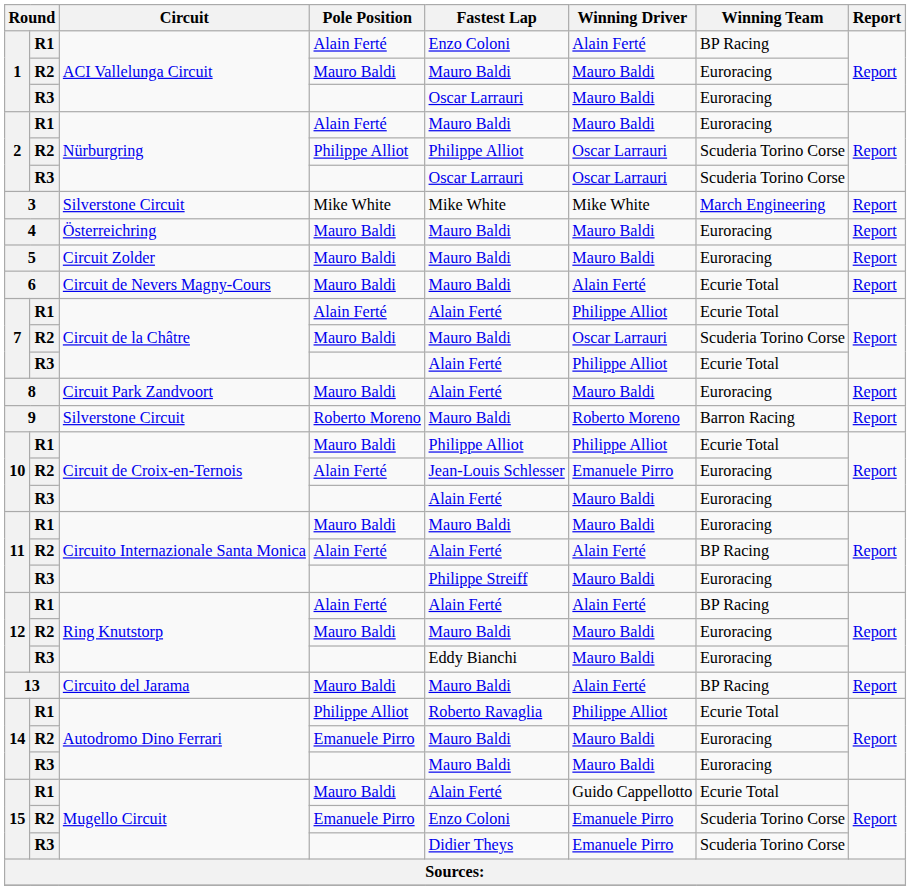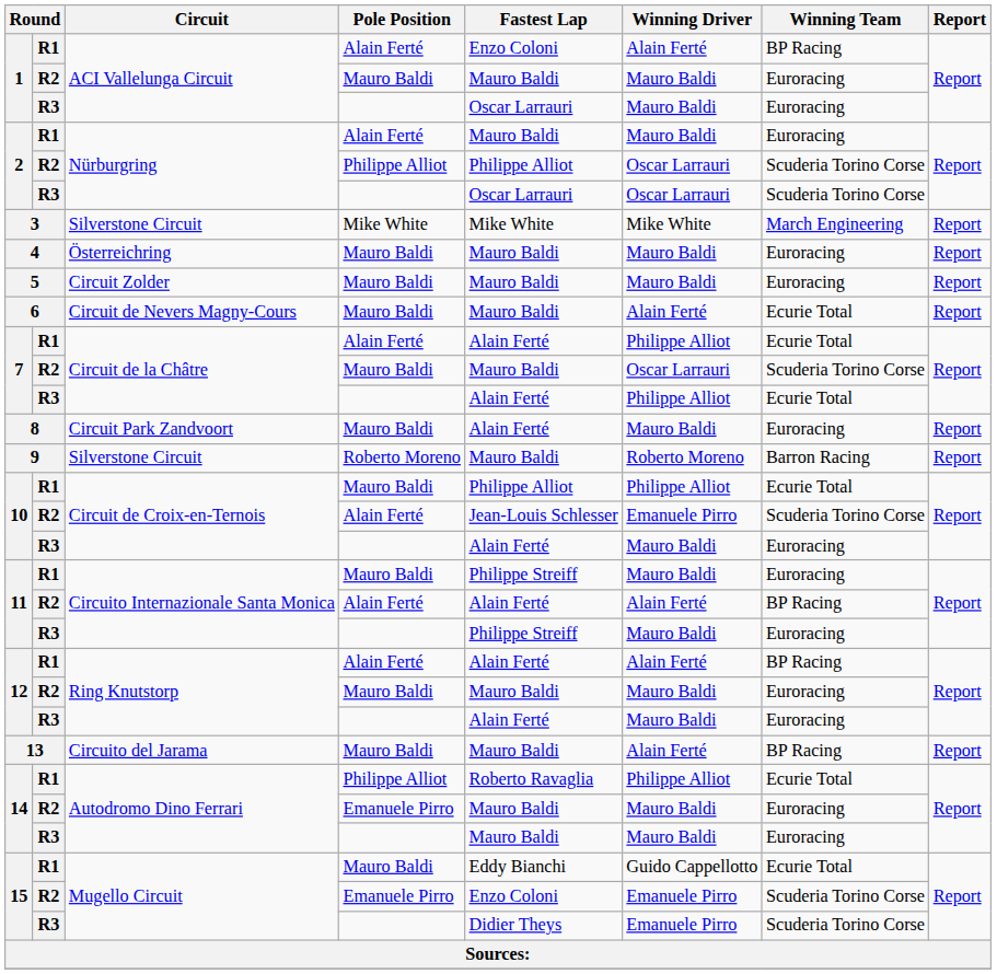 <table class="wikitable" style="font-size: 85%;">
 <tr>
 <th colspan="2">Round</th>
 <th>Circuit</th>
 <th>Pole Position</th>
 <th>Fastest Lap</th>
 <th>Winning Driver</th>
 <th>Winning Team</th>
 <th>Report</th>
 </tr>
 <tr>
 <th rowspan="3">1</th>
 <th>R1</th>
 <td rowspan="3"> <a href='#'>ACI Vallelunga Circuit</a></td>
 <td> <a href='#'>Alain Ferté</a></td>
 <td> <a href='#'>Enzo Coloni</a></td>
 <td> <a href='#'>Alain Ferté</a></td>
 <td>BP Racing</td>
 <td rowspan="3"><a href='#'>Report</a></td>
 </tr>
 <tr>
 <th>R2</th>
 <td> <a href='#'>Mauro Baldi</a></td>
 <td> <a href='#'>Mauro Baldi</a></td>
 <td> <a href='#'>Mauro Baldi</a></td>
 <td>Euroracing</td>
 </tr>
 <tr>
 <th>R3</th>
 <td></td>
 <td> <a href='#'>Oscar Larrauri</a></td>
 <td> <a href='#'>Mauro Baldi</a></td>
 <td>Euroracing</td>
 </tr>
 <tr>
 <th rowspan="3">2</th>
 <th>R1</th>
 <td rowspan="3"> <a href='#'>Nürburgring</a></td>
 <td> <a href='#'>Alain Ferté</a></td>
 <td> <a href='#'>Mauro Baldi</a></td>
 <td> <a href='#'>Mauro Baldi</a></td>
 <td>Euroracing</td>
 <td rowspan="3"><a href='#'>Report</a></td>
 </tr>
 <tr>
 <th>R2</th>
 <td> <a href='#'>Philippe Alliot</a></td>
 <td> <a href='#'>Philippe Alliot</a></td>
 <td> <a href='#'>Oscar Larrauri</a></td>
 <td>Scuderia Torino Corse</td>
 </tr>
 <tr>
 <th>R3</th>
 <td></td>
 <td> <a href='#'>Oscar Larrauri</a></td>
 <td> <a href='#'>Oscar Larrauri</a></td>
 <td>Scuderia Torino Corse</td>
 </tr>
 <tr>
 <th colspan="2">3</th>
 <td> <a href='#'>Silverstone Circuit</a></td>
 <td> Mike White</td>
 <td> Mike White</td>
 <td> Mike White</td>
 <td><a href='#'>March Engineering</a></td>
 <td><a href='#'>Report</a></td>
 </tr>
 <tr>
 <th colspan="2">4</th>
 <td> <a href='#'>Österreichring</a></td>
 <td> <a href='#'>Mauro Baldi</a></td>
 <td> <a href='#'>Mauro Baldi</a></td>
 <td> <a href='#'>Mauro Baldi</a></td>
 <td>Euroracing</td>
 <td><a href='#'>Report</a></td>
 </tr>
 <tr>
 <th colspan="2">5</th>
 <td> <a href='#'>Circuit Zolder</a></td>
 <td> <a href='#'>Mauro Baldi</a></td>
 <td> <a href='#'>Mauro Baldi</a></td>
 <td> <a href='#'>Mauro Baldi</a></td>
 <td>Euroracing</td>
 <td><a href='#'>Report</a></td>
 </tr>
 <tr>
 <th colspan="2">6</th>
 <td> <a href='#'>Circuit de Nevers Magny-Cours</a></td>
 <td> <a href='#'>Mauro Baldi</a></td>
 <td> <a href='#'>Mauro Baldi</a></td>
 <td> <a href='#'>Alain Ferté</a></td>
 <td>Ecurie Total</td>
 <td><a href='#'>Report</a></td>
 </tr>
 <tr>
 <th rowspan="3">7</th>
 <th>R1</th>
 <td rowspan="3"> <a href='#'>Circuit de la Châtre</a></td>
 <td> <a href='#'>Alain Ferté</a></td>
 <td> <a href='#'>Alain Ferté</a></td>
 <td> <a href='#'>Philippe Alliot</a></td>
 <td>Ecurie Total</td>
 <td rowspan="3"><a href='#'>Report</a></td>
 </tr>
 <tr>
 <th>R2</th>
 <td> <a href='#'>Mauro Baldi</a></td>
 <td> <a href='#'>Mauro Baldi</a></td>
 <td> <a href='#'>Oscar Larrauri</a></td>
 <td>Scuderia Torino Corse</td>
 </tr>
 <tr>
 <th>R3</th>
 <td></td>
 <td> <a href='#'>Alain Ferté</a></td>
 <td> <a href='#'>Philippe Alliot</a></td>
 <td>Ecurie Total</td>
 </tr>
 <tr>
 <th colspan="2">8</th>
 <td> <a href='#'>Circuit Park Zandvoort</a></td>
 <td> <a href='#'>Mauro Baldi</a></td>
 <td> <a href='#'>Alain Ferté</a></td>
 <td> <a href='#'>Mauro Baldi</a></td>
 <td>Euroracing</td>
 <td><a href='#'>Report</a></td>
 </tr>
 <tr>
 <th colspan="2">9</th>
 <td> <a href='#'>Silverstone Circuit</a></td>
 <td> <a href='#'>Roberto Moreno</a></td>
 <td> <a href='#'>Mauro Baldi</a></td>
 <td> <a href='#'>Roberto Moreno</a></td>
 <td>Barron Racing</td>
 <td><a href='#'>Report</a></td>
 </tr>
 <tr>
 <th rowspan="3">10</th>
 <th>R1</th>
 <td rowspan="3"> <a href='#'>Circuit de Croix-en-Ternois</a></td>
 <td> <a href='#'>Mauro Baldi</a></td>
 <td> <a href='#'>Philippe Alliot</a></td>
 <td> <a href='#'>Philippe Alliot</a></td>
 <td>Ecurie Total</td>
 <td rowspan="3"><a href='#'>Report</a></td>
 </tr>
 <tr>
 <th>R2</th>
 <td> <a href='#'>Alain Ferté</a></td>
 <td> <a href='#'>Jean-Louis Schlesser</a></td>
 <td> <a href='#'>Emanuele Pirro</a></td>
-<td>Euroracing</td>
+<td>Scuderia Torino Corse</td>
 </tr>
 <tr>
 <th>R3</th>
 <td></td>
 <td> <a href='#'>Alain Ferté</a></td>
 <td> <a href='#'>Mauro Baldi</a></td>
 <td>Euroracing</td>
 </tr>
 <tr>
 <th rowspan="3">11</th>
 <th>R1</th>
 <td rowspan="3"> <a href='#'>Circuito Internazionale Santa Monica</a></td>
 <td> <a href='#'>Mauro Baldi</a></td>
-<td> <a href='#'>Mauro Baldi</a></td>
+<td> <a href='#'>Philippe Streiff</a></td>
 <td> <a href='#'>Mauro Baldi</a></td>
 <td>Euroracing</td>
 <td rowspan="3"><a href='#'>Report</a></td>
 </tr>
 <tr>
 <th>R2</th>
 <td> <a href='#'>Alain Ferté</a></td>
 <td> <a href='#'>Alain Ferté</a></td>
 <td> <a href='#'>Alain Ferté</a></td>
 <td>BP Racing</td>
 </tr>
 <tr>
 <th>R3</th>
 <td></td>
 <td> <a href='#'>Philippe Streiff</a></td>
 <td> <a href='#'>Mauro Baldi</a></td>
 <td>Euroracing</td>
 </tr>
 <tr>
 <th rowspan="3">12</th>
 <th>R1</th>
 <td rowspan="3"> <a href='#'>Ring Knutstorp</a></td>
 <td> <a href='#'>Alain Ferté</a></td>
 <td> <a href='#'>Alain Ferté</a></td>
 <td> <a href='#'>Alain Ferté</a></td>
 <td>BP Racing</td>
 <td rowspan="3"><a href='#'>Report</a></td>
 </tr>
 <tr>
 <th>R2</th>
 <td> <a href='#'>Mauro Baldi</a></td>
 <td> <a href='#'>Mauro Baldi</a></td>
 <td> <a href='#'>Mauro Baldi</a></td>
 <td>Euroracing</td>
 </tr>
 <tr>
 <th>R3</th>
 <td></td>
-<td> Eddy Bianchi</td>
+<td> <a href='#'>Alain Ferté</a></td>
 <td> <a href='#'>Mauro Baldi</a></td>
 <td>Euroracing</td>
 </tr>
 <tr>
 <th colspan="2">13</th>
 <td> <a href='#'>Circuito del Jarama</a></td>
 <td> <a href='#'>Mauro Baldi</a></td>
 <td> <a href='#'>Mauro Baldi</a></td>
 <td> <a href='#'>Alain Ferté</a></td>
 <td>BP Racing</td>
 <td><a href='#'>Report</a></td>
 </tr>
 <tr>
 <th rowspan="3">14</th>
 <th>R1</th>
 <td rowspan="3"> <a href='#'>Autodromo Dino Ferrari</a></td>
 <td> <a href='#'>Philippe Alliot</a></td>
 <td> <a href='#'>Roberto Ravaglia</a></td>
 <td> <a href='#'>Philippe Alliot</a></td>
 <td>Ecurie Total</td>
 <td rowspan="3"><a href='#'>Report</a></td>
 </tr>
 <tr>
 <th>R2</th>
 <td> <a href='#'>Emanuele Pirro</a></td>
 <td> <a href='#'>Mauro Baldi</a></td>
 <td> <a href='#'>Mauro Baldi</a></td>
 <td>Euroracing</td>
 </tr>
 <tr>
 <th>R3</th>
 <td></td>
 <td> <a href='#'>Mauro Baldi</a></td>
 <td> <a href='#'>Mauro Baldi</a></td>
 <td>Euroracing</td>
 </tr>
 <tr>
 <th rowspan="3">15</th>
 <th>R1</th>
 <td rowspan="3"> <a href='#'>Mugello Circuit</a></td>
 <td> <a href='#'>Mauro Baldi</a></td>
-<td> <a href='#'>Alain Ferté</a></td>
+<td> Eddy Bianchi</td>
 <td> Guido Cappellotto</td>
 <td>Ecurie Total</td>
 <td rowspan="3"><a href='#'>Report</a></td>
 </tr>
 <tr>
 <th>R2</th>
 <td> <a href='#'>Emanuele Pirro</a></td>
 <td> <a href='#'>Enzo Coloni</a></td>
 <td> <a href='#'>Emanuele Pirro</a></td>
 <td>Scuderia Torino Corse</td>
 </tr>
 <tr>
 <th>R3</th>
 <td></td>
 <td> <a href='#'>Didier Theys</a></td>
 <td> <a href='#'>Emanuele Pirro</a></td>
 <td>Scuderia Torino Corse</td>
 </tr>
 <tr>
 <th colspan="9">Sources:</th>
 </tr>
 <tr>
 </tr>
 </table>
